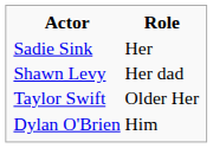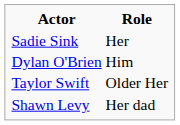 <table class="infobox">
 <tr>
 <th>Actor</th>
 <th>Role</th>
 </tr>
 <tr>
 <td><a href='#'>Sadie Sink</a></td>
 <td>Her</td>
 </tr>
 <tr>
-<td><a href='#'>Shawn Levy</a></td>
-<td>Her dad</td>
+<td><a href='#'>Dylan O'Brien</a></td>
+<td>Him</td>
 </tr>
 <tr>
 <td><a href='#'>Taylor Swift</a></td>
 <td>Older Her</td>
 </tr>
 <tr>
-<td><a href='#'>Dylan O'Brien</a></td>
-<td>Him</td>
+<td><a href='#'>Shawn Levy</a></td>
+<td>Her dad</td>
 </tr>
 </table>
